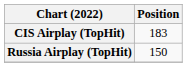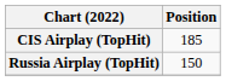 <table class="wikitable sortable plainrowheaders" style="text-align:center">
 <tr>
 <th>Chart (2022)</th>
 <th scope="col">Position</th>
 </tr>
 <tr>
 <th scope="row">CIS Airplay (TopHit)</th>
-<td>183</td>
+<td>185</td>
 </tr>
 <tr>
 <th scope="row">Russia Airplay (TopHit)</th>
 <td>150</td>
 </tr>
 <tr>
 </tr>
 </table>
